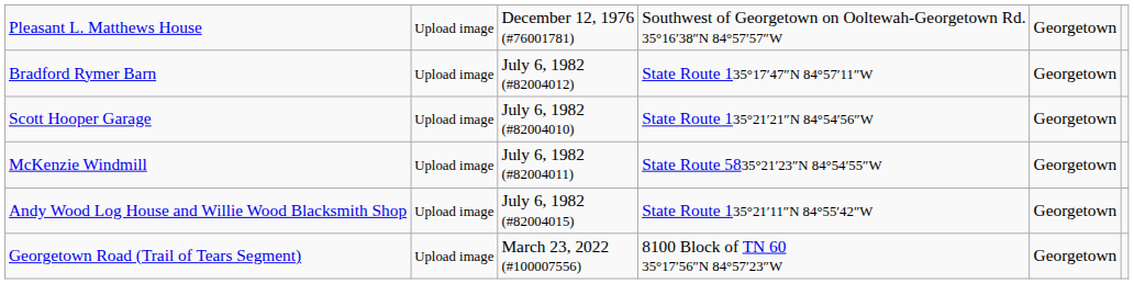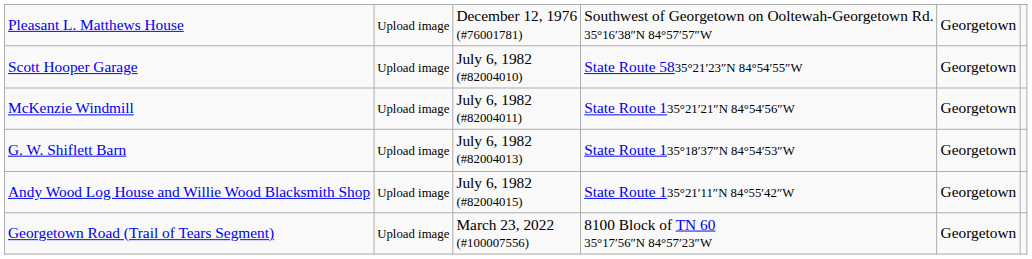 <table class="wikitable">
 <tr>
 <td><a href='#'>Pleasant L. Matthews House</a></td>
 <td><small>Upload image</small></td>
 <td>December 12, 1976<br><small>(#76001781)</small></td>
 <td>Southwest of Georgetown on Ooltewah-Georgetown Rd.<br><small>35°16′38″N 84°57′57″W</small></td>
 <td>Georgetown</td>
 <td></td>
 </tr>
 <tr>
-<td><a href='#'>Bradford Rymer Barn</a></td>
-<td><small>Upload image</small></td>
-<td>July 6, 1982<br><small>(#82004012)</small></td>
-<td><a href='#'>State Route 1</a><small>35°17′47″N 84°57′11″W</small></td>
-<td>Georgetown</td>
-<td></td>
-</tr>
-<tr>
 <td><a href='#'>Scott Hooper Garage</a></td>
 <td><small>Upload image</small></td>
 <td>July 6, 1982<br><small>(#82004010)</small></td>
-<td><a href='#'>State Route 1</a><small>35°21′21″N 84°54′56″W</small></td>
+<td><a href='#'>State Route 58</a><small>35°21′23″N 84°54′55″W</small></td>
 <td>Georgetown</td>
 <td></td>
 </tr>
 <tr>
 <td><a href='#'>McKenzie Windmill</a></td>
 <td><small>Upload image</small></td>
 <td>July 6, 1982<br><small>(#82004011)</small></td>
-<td><a href='#'>State Route 58</a><small>35°21′23″N 84°54′55″W</small></td>
+<td><a href='#'>State Route 1</a><small>35°21′21″N 84°54′56″W</small></td>
+<td>Georgetown</td>
+<td></td>
+</tr>
+<tr>
+<td><a href='#'>G. W. Shiflett Barn</a></td>
+<td><small>Upload image</small></td>
+<td>July 6, 1982<br><small>(#82004013)</small></td>
+<td><a href='#'>State Route 1</a><small>35°18′37″N 84°54′53″W</small></td>
 <td>Georgetown</td>
 <td></td>
 </tr>
 <tr>
 <td><a href='#'>Andy Wood Log House and Willie Wood Blacksmith Shop</a></td>
 <td><small>Upload image</small></td>
 <td>July 6, 1982<br><small>(#82004015)</small></td>
 <td><a href='#'>State Route 1</a><small>35°21′11″N 84°55′42″W</small></td>
 <td>Georgetown</td>
 <td></td>
 </tr>
 <tr>
 <td><a href='#'>Georgetown Road (Trail of Tears Segment)</a></td>
 <td><small>Upload image</small></td>
 <td>March 23, 2022<br><small>(#100007556)</small></td>
 <td>8100 Block of <a href='#'>TN 60</a><br><small>35°17′56″N 84°57′23″W</small></td>
 <td>Georgetown</td>
 <td></td>
 </tr>
 </table>
